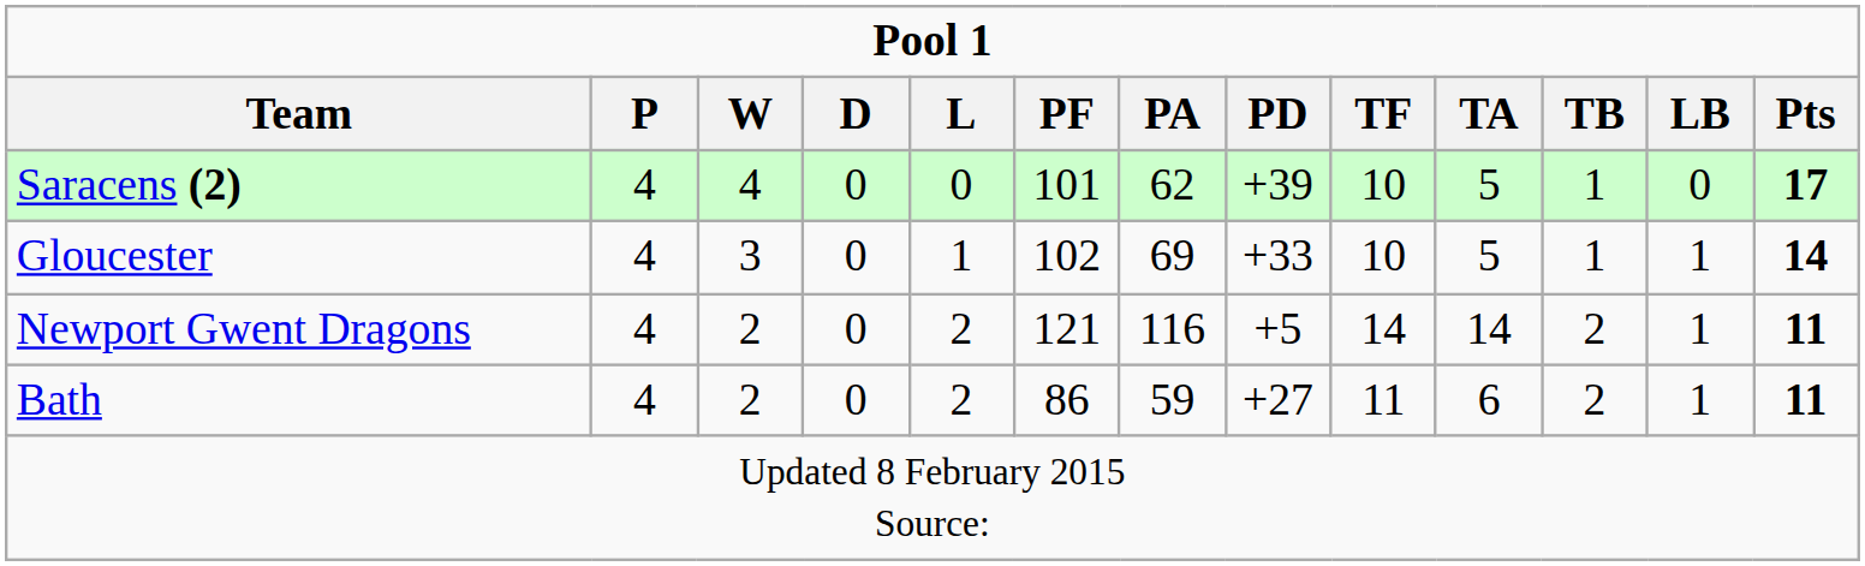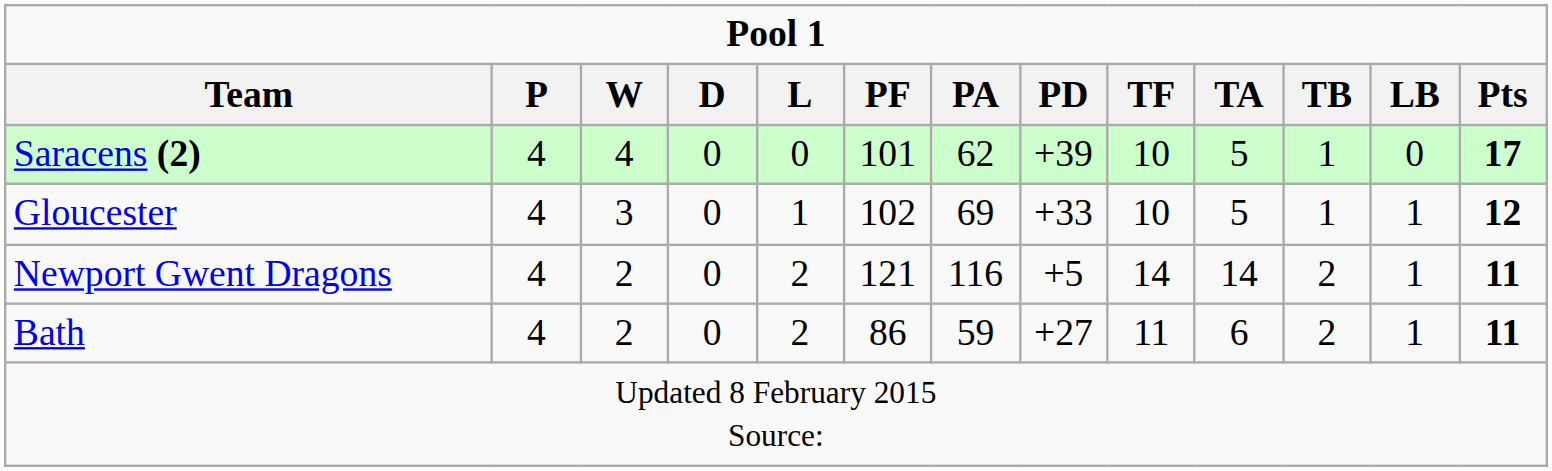 <table class="wikitable" style="text-align:center">
 <tr>
 <td colspan="13" cellpadding="0" cellspacing="0"><strong>Pool 1</strong></td>
 </tr>
 <tr>
 <th style="width:200px">Team</th>
 <th width="30">P</th>
 <th width="30">W</th>
 <th width="30">D</th>
 <th width="30">L</th>
 <th width="30">PF</th>
 <th width="30">PA</th>
 <th width="30">PD</th>
 <th width="30">TF</th>
 <th width="30">TA</th>
 <th width="30">TB</th>
 <th width="30">LB</th>
 <th width="30">Pts</th>
 </tr>
 <tr style="background:#cfc">
 <td align="left"> <a href='#'>Saracens</a> <strong>(2)</strong></td>
 <td>4</td>
 <td>4</td>
 <td>0</td>
 <td>0</td>
 <td>101</td>
 <td>62</td>
 <td>+39</td>
 <td>10</td>
 <td>5</td>
 <td>1</td>
 <td>0</td>
 <td><strong>17</strong></td>
 </tr>
 <tr>
 <td align="left"> <a href='#'>Gloucester</a></td>
 <td>4</td>
 <td>3</td>
 <td>0</td>
 <td>1</td>
 <td>102</td>
 <td>69</td>
 <td>+33</td>
 <td>10</td>
 <td>5</td>
 <td>1</td>
 <td>1</td>
-<td><strong>14</strong></td>
+<td><strong>12</strong></td>
 </tr>
 <tr>
 <td align="left"> <a href='#'>Newport Gwent Dragons</a></td>
 <td>4</td>
 <td>2</td>
 <td>0</td>
 <td>2</td>
 <td>121</td>
 <td>116</td>
 <td>+5</td>
 <td>14</td>
 <td>14</td>
 <td>2</td>
 <td>1</td>
 <td><strong>11</strong></td>
 </tr>
 <tr>
 <td align="left"> <a href='#'>Bath</a></td>
 <td>4</td>
 <td>2</td>
 <td>0</td>
 <td>2</td>
 <td>86</td>
 <td>59</td>
 <td>+27</td>
 <td>11</td>
 <td>6</td>
 <td>2</td>
 <td>1</td>
 <td><strong>11</strong></td>
 </tr>
 <tr>
 <td colspan="13" style="border:0px"><small>Updated 8 February 2015<br>Source: </small></td>
 </tr>
 </table>
